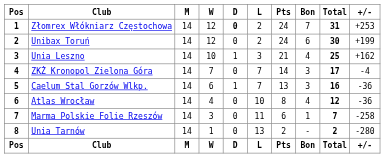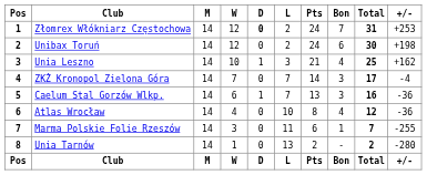 <table class="toccolours" border="1" cellpadding="4" cellspacing="0" style="border-collapse: collapse; margin:0;">
 <tr>
 <th width=30>Pos</th>
 <th>Club</th>
 <th width=30>M</th>
 <th width=30>W</th>
 <th width=30>D</th>
 <th width=30>L</th>
 <th width=30>Pts</th>
 <th width=30>Bon</th>
 <th width=30>Total</th>
 <th width=40>+/-</th>
 </tr>
 <tr align=center>
 <th>1</th>
 <td align=left><a href='#'>Złomrex Włókniarz Częstochowa</a></td>
 <td>14</td>
 <td>12</td>
 <td><strong>0</strong></td>
 <td>2</td>
 <td>24</td>
 <td>7</td>
 <td><strong>31</strong></td>
 <td>+253</td>
 </tr>
 <tr align=center>
 <th>2</th>
 <td align=left><a href='#'>Unibax Toruń</a></td>
 <td>14</td>
 <td>12</td>
 <td>0</td>
 <td>2</td>
 <td>24</td>
 <td>6</td>
 <td><strong>30</strong></td>
-<td>+199</td>
+<td>+198</td>
 </tr>
 <tr align=center>
 <th>3</th>
 <td align=left><a href='#'>Unia Leszno</a></td>
 <td>14</td>
 <td>10</td>
 <td>1</td>
 <td>3</td>
 <td>21</td>
 <td>4</td>
 <td><strong>25</strong></td>
 <td>+162</td>
 </tr>
 <tr align=center>
 <th>4</th>
 <td align=left><a href='#'>ZKŻ Kronopol Zielona Góra</a></td>
 <td>14</td>
 <td>7</td>
 <td>0</td>
 <td>7</td>
 <td>14</td>
 <td>3</td>
 <td><strong>17</strong></td>
 <td>-4</td>
 </tr>
 <tr align=center>
 <th>5</th>
 <td align=left><a href='#'>Caelum Stal Gorzów Wlkp.</a></td>
 <td>14</td>
 <td>6</td>
 <td>1</td>
 <td>7</td>
 <td>13</td>
 <td>3</td>
 <td><strong>16</strong></td>
 <td>-36</td>
 </tr>
 <tr align=center>
 <th>6</th>
 <td align=left><a href='#'>Atlas Wrocław</a></td>
 <td>14</td>
 <td>4</td>
 <td>0</td>
 <td>10</td>
 <td>8</td>
 <td>4</td>
 <td><strong>12</strong></td>
 <td>-36</td>
 </tr>
 <tr align=center>
 <th>7</th>
 <td align=left><a href='#'>Marma Polskie Folie Rzeszów</a></td>
 <td>14</td>
 <td>3</td>
 <td>0</td>
 <td>11</td>
 <td>6</td>
 <td>1</td>
 <td><strong>7</strong></td>
-<td>-258</td>
+<td>-255</td>
 </tr>
 <tr align=center>
 <th>8</th>
 <td align=left><a href='#'>Unia Tarnów</a></td>
 <td>14</td>
 <td>1</td>
 <td>0</td>
 <td>13</td>
 <td>2</td>
 <td>-</td>
 <td><strong>2</strong></td>
 <td>-280</td>
 </tr>
 <tr>
 <th>Pos</th>
 <th>Club</th>
 <th>M</th>
 <th>W</th>
 <th>D</th>
 <th>L</th>
 <th>Pts</th>
 <th>Bon</th>
 <th>Total</th>
 <th>+/-</th>
 </tr>
 </table>
